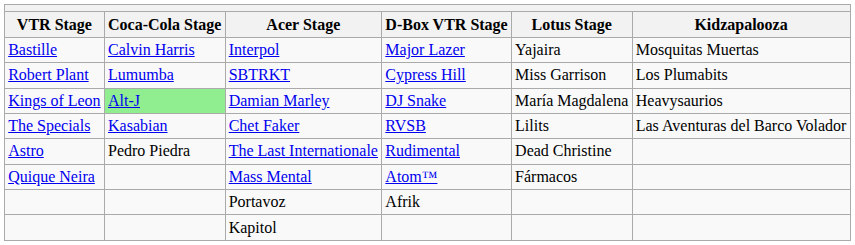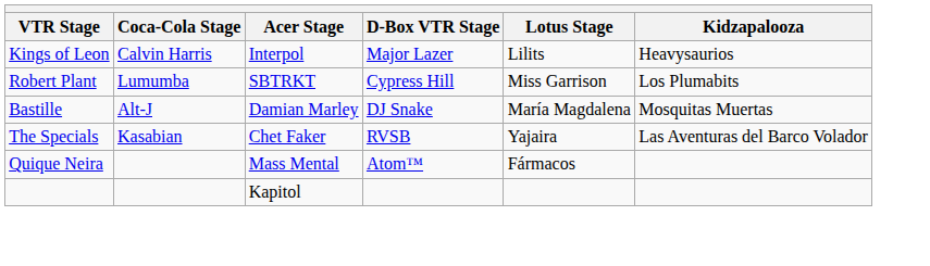 <table class="wikitable">
 <tr>
 <th colspan="6"></th>
 </tr>
 <tr>
 <th>VTR Stage</th>
 <th>Coca-Cola Stage</th>
 <th>Acer Stage</th>
 <th>D-Box VTR Stage</th>
 <th>Lotus Stage</th>
 <th>Kidzapalooza</th>
 </tr>
 <tr>
-<td><a href='#'>Bastille</a></td>
+<td><a href='#'>Kings of Leon</a></td>
 <td><a href='#'>Calvin Harris</a></td>
 <td><a href='#'>Interpol</a></td>
 <td><a href='#'>Major Lazer</a></td>
-<td>Yajaira</td>
-<td>Mosquitas Muertas</td>
+<td>Lilits</td>
+<td>Heavysaurios</td>
 </tr>
 <tr>
 <td><a href='#'>Robert Plant</a></td>
 <td><a href='#'>Lumumba</a></td>
 <td><a href='#'>SBTRKT</a></td>
 <td><a href='#'>Cypress Hill</a></td>
 <td>Miss Garrison</td>
 <td>Los Plumabits</td>
 </tr>
 <tr>
-<td><a href='#'>Kings of Leon</a></td>
-<td style="background: lightgreen;"><a href='#'>Alt-J</a></td>
+<td><a href='#'>Bastille</a></td>
+<td><a href='#'>Alt-J</a></td>
 <td><a href='#'>Damian Marley</a></td>
 <td><a href='#'>DJ Snake</a></td>
 <td>María Magdalena</td>
-<td>Heavysaurios</td>
+<td>Mosquitas Muertas</td>
 </tr>
 <tr>
 <td><a href='#'>The Specials</a></td>
 <td><a href='#'>Kasabian</a></td>
 <td><a href='#'>Chet Faker</a></td>
 <td><a href='#'>RVSB</a></td>
-<td>Lilits</td>
+<td>Yajaira</td>
 <td>Las Aventuras del Barco Volador</td>
-</tr>
-<tr>
-<td><a href='#'>Astro</a></td>
-<td>Pedro Piedra</td>
-<td><a href='#'>The Last Internationale</a></td>
-<td><a href='#'>Rudimental</a></td>
-<td>Dead Christine</td>
-<td></td>
 </tr>
 <tr>
 <td><a href='#'>Quique Neira</a></td>
 <td></td>
 <td><a href='#'>Mass Mental</a></td>
 <td><a href='#'>Atom™</a></td>
 <td>Fármacos</td>
-<td></td>
-</tr>
-<tr>
-<td></td>
-<td></td>
-<td>Portavoz</td>
-<td>Afrik</td>
-<td></td>
 <td></td>
 </tr>
 <tr>
 <td></td>
 <td></td>
 <td>Kapitol</td>
 <td></td>
 <td></td>
 <td></td>
 </tr>
 <tr>
 </tr>
 </table>
